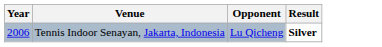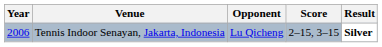 <table class="sortable wikitable" style="font-size: 90%;">
 <tr>
 <th>Year</th>
 <th>Venue</th>
 <th>Opponent</th>
+<th>Score</th>
 <th>Result</th>
 </tr>
 <tr style="background:#AABBCC">
 <td align="center"><a href='#'>2006</a></td>
 <td align="left">Tennis Indoor Senayan, <a href='#'>Jakarta, Indonesia</a></td>
 <td align="left"> <a href='#'>Lu Qicheng</a></td>
+<td align="left">2–15, 3–15</td>
 <td style="text-align:left; background:white"> <strong>Silver</strong></td>
 </tr>
 </table>
